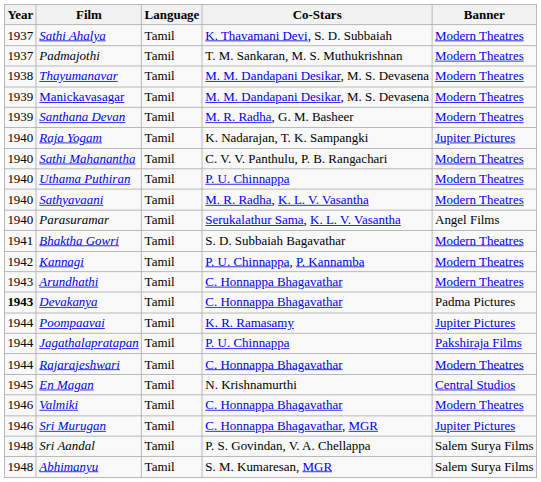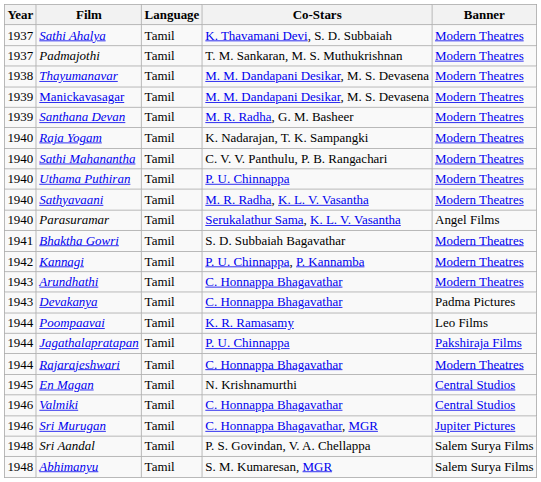 <table class="wikitable">
 <tr>
 <th>Year</th>
 <th>Film</th>
 <th>Language</th>
 <th>Co-Stars</th>
 <th>Banner</th>
 </tr>
 <tr>
 <td>1937</td>
 <td><em><a href='#'>Sathi Ahalya</a></em></td>
 <td>Tamil</td>
 <td><a href='#'>K. Thavamani Devi</a>, S. D. Subbaiah</td>
 <td><a href='#'>Modern Theatres</a></td>
 </tr>
 <tr>
 <td>1937</td>
 <td><em>Padmajothi</em></td>
 <td>Tamil</td>
 <td>T. M. Sankaran, M. S. Muthukrishnan</td>
 <td><a href='#'>Modern Theatres</a></td>
 </tr>
 <tr>
 <td>1938</td>
 <td><em><a href='#'>Thayumanavar</a></em></td>
 <td>Tamil</td>
 <td><a href='#'>M. M. Dandapani Desikar</a>, M. S. Devasena</td>
 <td><a href='#'>Modern Theatres</a></td>
 </tr>
 <tr>
 <td>1939</td>
 <td><a href='#'>Manickavasagar</a></td>
 <td>Tamil</td>
 <td><a href='#'>M. M. Dandapani Desikar</a>, M. S. Devasena</td>
 <td><a href='#'>Modern Theatres</a></td>
 </tr>
 <tr>
 <td>1939</td>
 <td><em><a href='#'>Santhana Devan</a></em></td>
 <td>Tamil</td>
 <td><a href='#'>M. R. Radha</a>, G. M. Basheer</td>
 <td><a href='#'>Modern Theatres</a></td>
 </tr>
 <tr>
 <td>1940</td>
 <td><em><a href='#'>Raja Yogam</a></em></td>
 <td>Tamil</td>
 <td>K. Nadarajan, T. K. Sampangki</td>
-<td><a href='#'>Jupiter Pictures</a></td>
+<td><a href='#'>Modern Theatres</a></td>
 </tr>
 <tr>
 <td>1940</td>
 <td><em><a href='#'>Sathi Mahanantha</a></em></td>
 <td>Tamil</td>
 <td>C. V. V. Panthulu, P. B. Rangachari</td>
 <td><a href='#'>Modern Theatres</a></td>
 </tr>
 <tr>
 <td>1940</td>
 <td><em><a href='#'>Uthama Puthiran</a></em></td>
 <td>Tamil</td>
 <td><a href='#'>P. U. Chinnappa</a></td>
 <td><a href='#'>Modern Theatres</a></td>
 </tr>
 <tr>
 <td>1940</td>
 <td><em><a href='#'>Sathyavaani</a></em></td>
 <td>Tamil</td>
 <td><a href='#'>M. R. Radha</a>, <a href='#'>K. L. V. Vasantha</a></td>
 <td><a href='#'>Modern Theatres</a></td>
 </tr>
 <tr>
 <td>1940</td>
 <td><em>Parasuramar</em></td>
 <td>Tamil</td>
 <td><a href='#'>Serukalathur Sama</a>, <a href='#'>K. L. V. Vasantha</a></td>
 <td>Angel Films</td>
 </tr>
 <tr>
 <td>1941</td>
 <td><em><a href='#'>Bhaktha Gowri</a></em></td>
 <td>Tamil</td>
 <td>S. D. Subbaiah Bagavathar</td>
 <td><a href='#'>Modern Theatres</a></td>
 </tr>
 <tr>
 <td>1942</td>
 <td><em><a href='#'>Kannagi</a></em></td>
 <td>Tamil</td>
 <td><a href='#'>P. U. Chinnappa</a>, <a href='#'>P. Kannamba</a></td>
 <td><a href='#'>Modern Theatres</a></td>
 </tr>
 <tr>
 <td>1943</td>
 <td><em><a href='#'>Arundhathi</a></em></td>
 <td>Tamil</td>
 <td><a href='#'>C. Honnappa Bhagavathar</a></td>
 <td><a href='#'>Modern Theatres</a></td>
 </tr>
 <tr>
-<td><strong>1943</strong></td>
+<td>1943</td>
 <td><em><a href='#'>Devakanya</a></em></td>
 <td>Tamil</td>
 <td><a href='#'>C. Honnappa Bhagavathar</a></td>
 <td>Padma Pictures</td>
 </tr>
 <tr>
 <td>1944</td>
 <td><em><a href='#'>Poompaavai</a></em></td>
 <td>Tamil</td>
 <td><a href='#'>K. R. Ramasamy</a></td>
-<td><a href='#'>Jupiter Pictures</a></td>
+<td>Leo Films</td>
 </tr>
 <tr>
 <td>1944</td>
 <td><em><a href='#'>Jagathalapratapan</a></em></td>
 <td>Tamil</td>
 <td><a href='#'>P. U. Chinnappa</a></td>
 <td><a href='#'>Pakshiraja Films</a></td>
 </tr>
 <tr>
 <td>1944</td>
 <td><em><a href='#'>Rajarajeshwari</a></em></td>
 <td>Tamil</td>
 <td><a href='#'>C. Honnappa Bhagavathar</a></td>
 <td><a href='#'>Modern Theatres</a></td>
 </tr>
 <tr>
 <td>1945</td>
 <td><em><a href='#'>En Magan</a></em></td>
 <td>Tamil</td>
 <td>N. Krishnamurthi</td>
 <td><a href='#'>Central Studios</a></td>
 </tr>
 <tr>
 <td>1946</td>
 <td><em><a href='#'>Valmiki</a></em></td>
 <td>Tamil</td>
 <td><a href='#'>C. Honnappa Bhagavathar</a></td>
-<td><a href='#'>Modern Theatres</a></td>
+<td><a href='#'>Central Studios</a></td>
 </tr>
 <tr>
 <td>1946</td>
 <td><em><a href='#'>Sri Murugan</a></em></td>
 <td>Tamil</td>
 <td><a href='#'>C. Honnappa Bhagavathar</a>, <a href='#'>MGR</a></td>
 <td><a href='#'>Jupiter Pictures</a></td>
 </tr>
 <tr>
 <td>1948</td>
 <td><em>Sri Aandal</em></td>
 <td>Tamil</td>
 <td>P. S. Govindan, V. A. Chellappa</td>
 <td>Salem Surya Films</td>
 </tr>
 <tr>
 <td>1948</td>
 <td><em><a href='#'>Abhimanyu</a></em></td>
 <td>Tamil</td>
 <td>S. M. Kumaresan, <a href='#'>MGR</a></td>
 <td>Salem Surya Films</td>
 </tr>
 </table>
